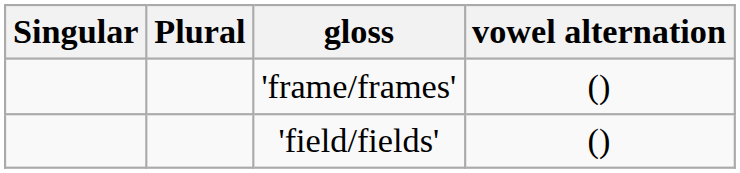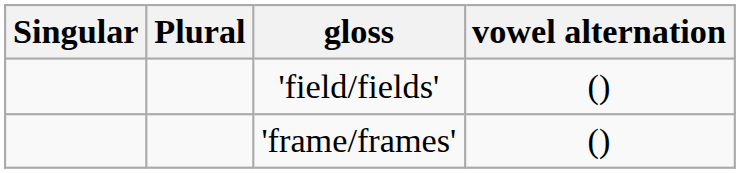 <table class="wikitable" style="text-align: center;">
 <tr>
 <th>Singular</th>
 <th>Plural</th>
 <th>gloss</th>
 <th>vowel alternation</th>
 </tr>
 <tr>
 <td></td>
 <td></td>
-<td>'frame/frames'</td>
+<td>'field/fields'</td>
 <td>()</td>
 </tr>
 <tr>
 <td></td>
 <td></td>
-<td>'field/fields'</td>
+<td>'frame/frames'</td>
 <td>()</td>
 </tr>
 </table>
